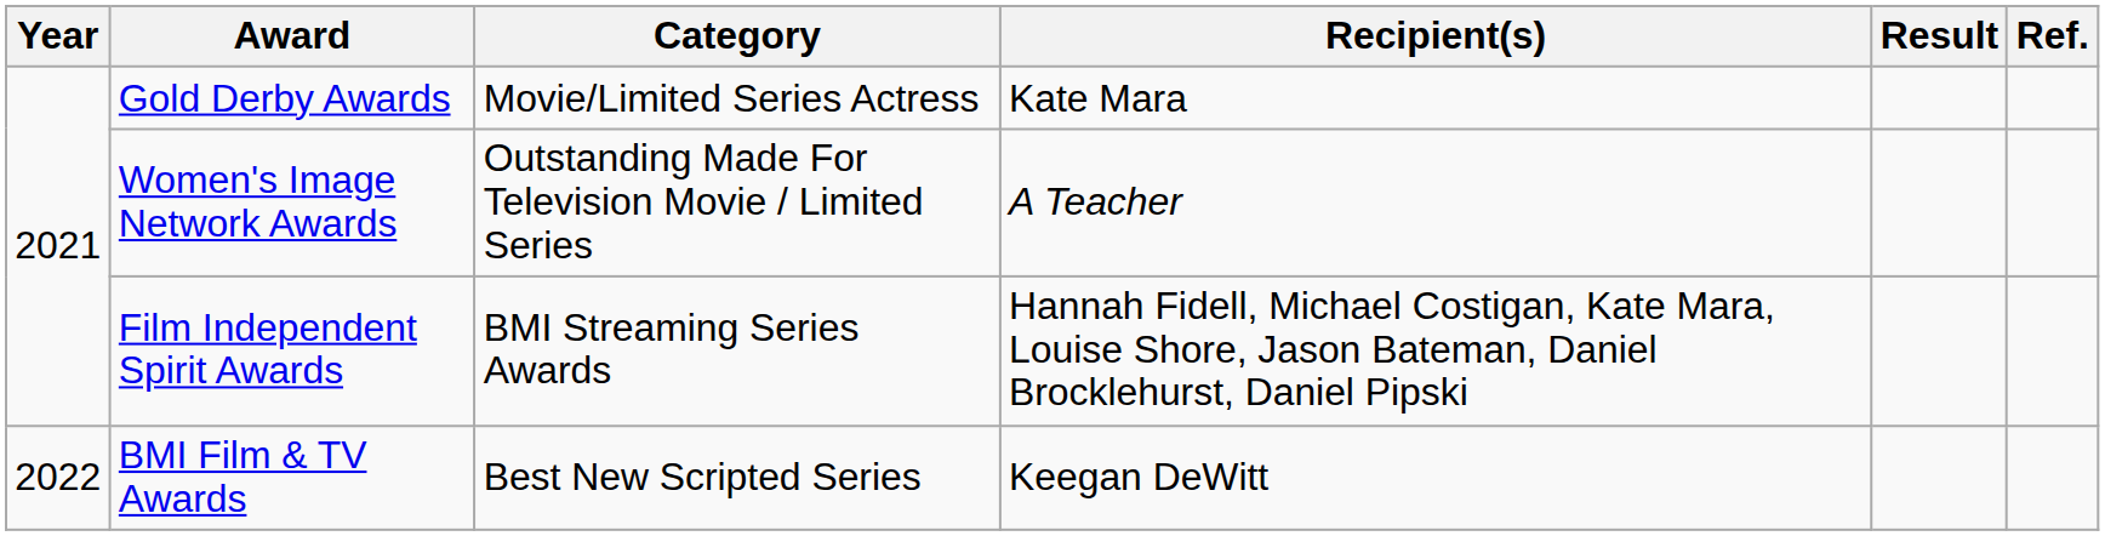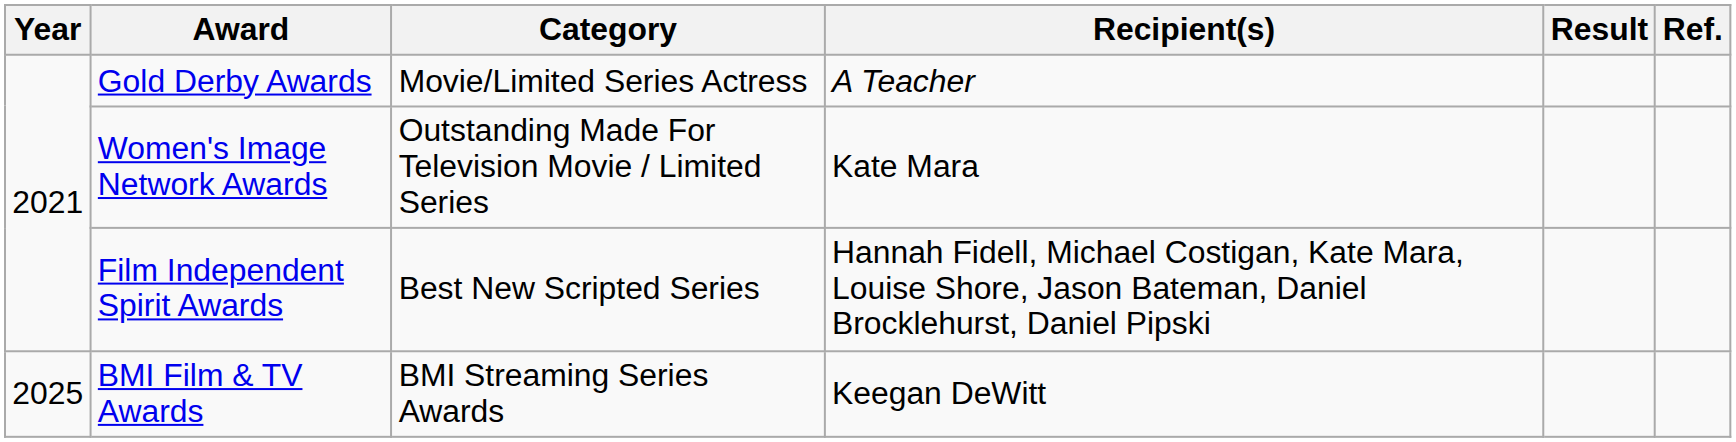 <table class="wikitable">
 <tr>
 <th>Year</th>
 <th>Award</th>
 <th>Category</th>
 <th>Recipient(s)</th>
 <th>Result</th>
 <th>Ref.</th>
 </tr>
 <tr>
 <td rowspan="3">2021</td>
 <td><a href='#'>Gold Derby Awards</a></td>
 <td>Movie/Limited Series Actress</td>
-<td>Kate Mara</td>
+<td><em>A Teacher</em></td>
 <td></td>
 <td style="text-align:center;"></td>
 </tr>
 <tr>
 <td><a href='#'>Women's Image Network Awards</a></td>
 <td>Outstanding Made For Television Movie / Limited Series</td>
-<td><em>A Teacher</em></td>
+<td>Kate Mara</td>
 <td></td>
 <td style="text-align:center;"></td>
 </tr>
 <tr>
 <td><a href='#'>Film Independent Spirit Awards</a></td>
-<td>BMI Streaming Series Awards</td>
+<td>Best New Scripted Series</td>
 <td>Hannah Fidell, Michael Costigan, Kate Mara, Louise Shore, Jason Bateman, Daniel Brocklehurst, Daniel Pipski</td>
 <td></td>
 <td style="text-align:center;"></td>
 </tr>
 <tr>
-<td>2022</td>
+<td>2025</td>
 <td><a href='#'>BMI Film & TV Awards</a></td>
-<td>Best New Scripted Series</td>
+<td>BMI Streaming Series Awards</td>
 <td>Keegan DeWitt</td>
 <td></td>
 <td style="text-align:center;"></td>
 </tr>
 </table>
